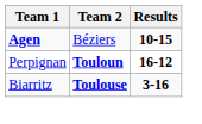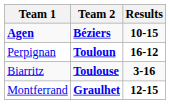 <table class="wikitable">
 <tr>
 <th>Team 1</th>
 <th>Team 2</th>
 <th>Results</th>
 </tr>
 <tr>
 <td><strong><a href='#'>Agen</a></strong></td>
-<td><a href='#'>Béziers</a></td>
+<td><strong><a href='#'>Béziers</a></strong></td>
 <td align="center"><strong>10-15</strong></td>
 </tr>
 <tr bgcolor="white">
 <td><a href='#'>Perpignan</a></td>
 <td><strong><a href='#'>Touloun</a></strong></td>
 <td align="center"><strong>16-12</strong></td>
 </tr>
 <tr>
 <td><a href='#'>Biarritz</a></td>
 <td><strong><a href='#'>Toulouse</a></strong></td>
 <td align="center"><strong>3-16</strong></td>
 </tr>
+<tr bgcolor="white">
+<td><a href='#'>Montferrand</a></td>
+<td><strong><a href='#'>Graulhet</a></strong></td>
+<td align="center"><strong>12-15</strong></td>
+</tr>
 </table>
